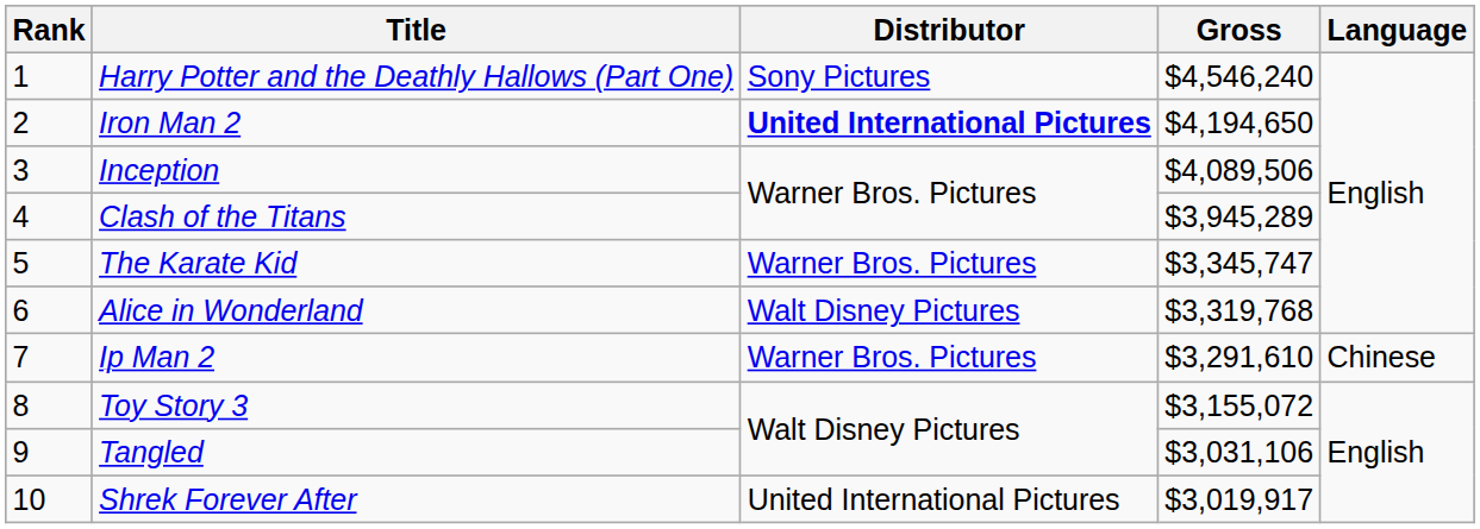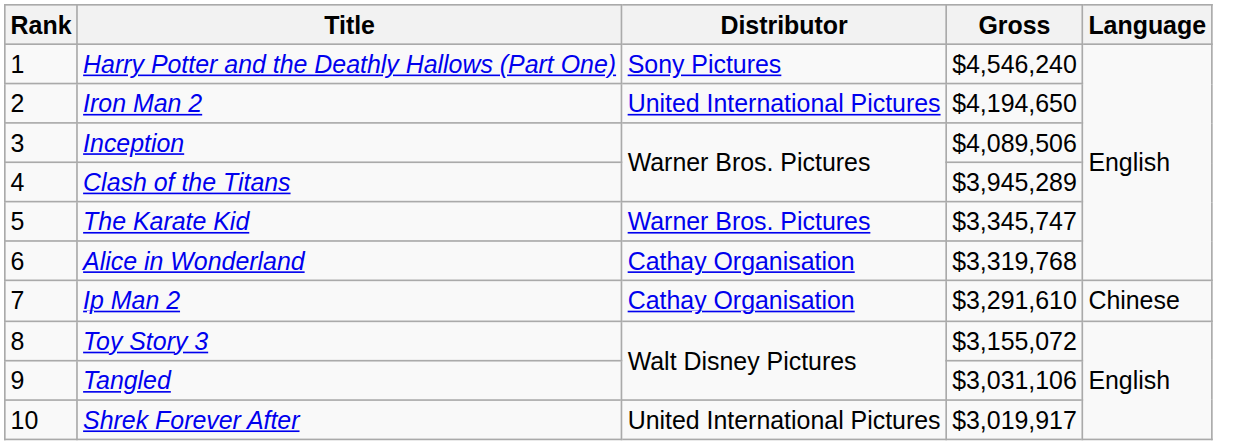 <table class="wikitable" style="font-size:95%">
 <tr>
 <th scope="col">Rank</th>
 <th scope="col">Title</th>
 <th scope="col">Distributor</th>
 <th scope="col">Gross</th>
 <th scope="col">Language</th>
 </tr>
 <tr>
 <td>1</td>
 <td><em><a href='#'>Harry Potter and the Deathly Hallows (Part One)</a></em></td>
 <td><a href='#'>Sony Pictures</a></td>
 <td>$4,546,240</td>
 <td rowspan="6">English</td>
 </tr>
 <tr>
 <td>2</td>
 <td><em><a href='#'>Iron Man 2</a></em></td>
-<td><strong><a href='#'>United International Pictures</a></strong></td>
+<td><a href='#'>United International Pictures</a></td>
 <td>$4,194,650</td>
 </tr>
 <tr>
 <td>3</td>
 <td><em><a href='#'>Inception</a></em></td>
 <td rowspan="2">Warner Bros. Pictures</td>
 <td>$4,089,506</td>
 </tr>
 <tr>
 <td>4</td>
 <td><em><a href='#'>Clash of the Titans</a></em></td>
 <td>$3,945,289</td>
 </tr>
 <tr>
 <td>5</td>
 <td><em><a href='#'>The Karate Kid</a></em></td>
 <td><a href='#'>Warner Bros. Pictures</a></td>
 <td>$3,345,747</td>
 </tr>
 <tr>
 <td>6</td>
 <td><em><a href='#'>Alice in Wonderland</a></em></td>
-<td><a href='#'>Walt Disney Pictures</a></td>
+<td><a href='#'>Cathay Organisation</a></td>
 <td>$3,319,768</td>
 </tr>
 <tr>
 <td>7</td>
 <td><em><a href='#'>Ip Man 2</a></em></td>
-<td><a href='#'>Warner Bros. Pictures</a></td>
+<td><a href='#'>Cathay Organisation</a></td>
 <td>$3,291,610</td>
 <td>Chinese</td>
 </tr>
 <tr>
 <td>8</td>
 <td><em><a href='#'>Toy Story 3</a></em></td>
 <td rowspan="2">Walt Disney Pictures</td>
 <td>$3,155,072</td>
 <td rowspan="3">English</td>
 </tr>
 <tr>
 <td>9</td>
 <td><em><a href='#'>Tangled</a></em></td>
 <td>$3,031,106</td>
 </tr>
 <tr>
 <td>10</td>
 <td><em><a href='#'>Shrek Forever After</a></em></td>
 <td>United International Pictures</td>
 <td>$3,019,917</td>
 </tr>
 </table>
